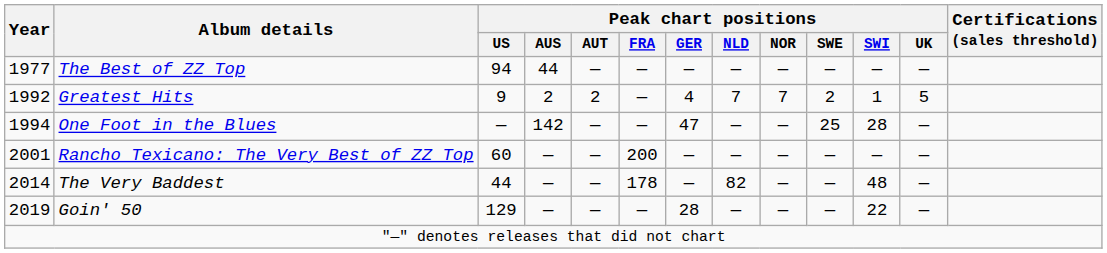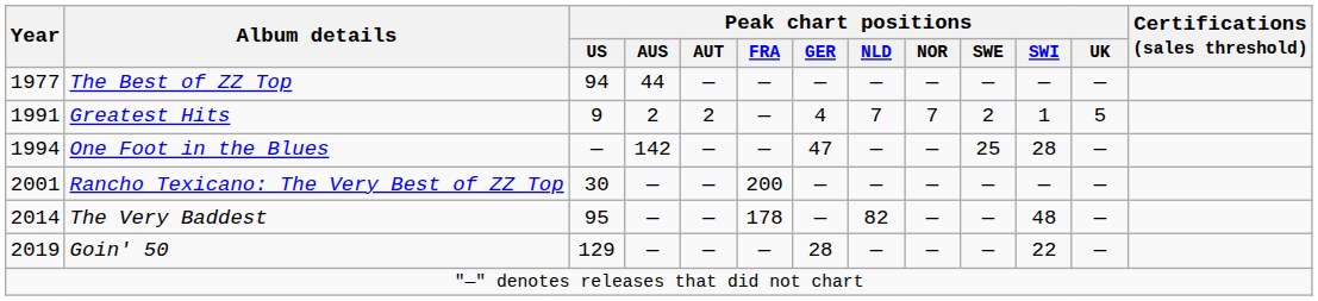 <table class="wikitable" style="text-align:center;">
 <tr>
 <th rowspan="2">Year</th>
 <th rowspan="2">Album details</th>
 <th colspan="10">Peak chart positions</th>
 <th rowspan="2">Certifications<br><small>(sales threshold)</small></th>
 </tr>
 <tr style="font-size:smaller;">
 <th style="width:30px;">US<br></th>
 <th style="width:30px;">AUS<br></th>
 <th style="width:30px;">AUT<br></th>
 <th style="width:30px;"><a href='#'>FRA</a><br></th>
 <th style="width:30px;"><a href='#'>GER</a><br></th>
 <th style="width:30px;"><a href='#'>NLD</a><br></th>
 <th style="width:30px;">NOR<br></th>
 <th style="width:30px;">SWE<br></th>
 <th style="width:30px;"><a href='#'>SWI</a><br></th>
 <th style="width:30px;">UK<br></th>
 </tr>
 <tr>
 <td>1977</td>
 <td style="text-align:left;"><em><a href='#'>The Best of ZZ Top</a></em> </td>
 <td>94</td>
 <td>44</td>
 <td>—</td>
 <td>—</td>
 <td>—</td>
 <td>—</td>
 <td>—</td>
 <td>—</td>
 <td>—</td>
 <td>—</td>
 <td style="text-align:left;"></td>
 </tr>
 <tr>
-<td>1992</td>
+<td>1991</td>
 <td style="text-align:left;"><em><a href='#'>Greatest Hits</a></em> </td>
 <td>9</td>
 <td>2</td>
 <td>2</td>
 <td>—</td>
 <td>4</td>
 <td>7</td>
 <td>7</td>
 <td>2</td>
 <td>1</td>
 <td>5</td>
 <td style="text-align:left;"></td>
 </tr>
 <tr>
 <td>1994</td>
 <td style="text-align:left;"><em><a href='#'>One Foot in the Blues</a></em> </td>
 <td>—</td>
 <td>142</td>
 <td>—</td>
 <td>—</td>
 <td>47</td>
 <td>—</td>
 <td>—</td>
 <td>25</td>
 <td>28</td>
 <td>—</td>
 <td></td>
 </tr>
 <tr>
 <td>2001</td>
 <td style="text-align:left;"><em><a href='#'>Rancho Texicano: The Very Best of ZZ Top</a></em> </td>
-<td>60</td>
+<td>30</td>
 <td>—</td>
 <td>—</td>
 <td>200</td>
 <td>—</td>
 <td>—</td>
 <td>—</td>
 <td>—</td>
 <td>—</td>
 <td>—</td>
 <td></td>
 </tr>
 <tr>
 <td>2014</td>
 <td style="text-align:left;"><em>The Very Baddest</em> </td>
-<td>44</td>
+<td>95</td>
 <td>—</td>
 <td>—</td>
 <td>178</td>
 <td>—</td>
 <td>82</td>
 <td>—</td>
 <td>—</td>
 <td>48</td>
 <td>—</td>
 <td></td>
 </tr>
 <tr>
 <td>2019</td>
 <td style="text-align:left;"><em>Goin' 50</em> </td>
 <td>129<br></td>
 <td>—</td>
 <td>—</td>
 <td>—</td>
 <td>28</td>
 <td>—</td>
 <td>—</td>
 <td>—</td>
 <td>22</td>
 <td>—</td>
 <td></td>
 </tr>
 <tr>
 <td colspan="17" style="font-size:85%">"—" denotes releases that did not chart</td>
 </tr>
 </table>
